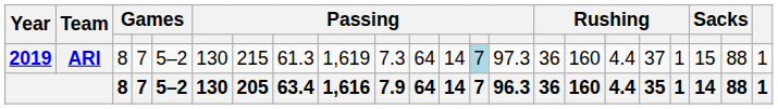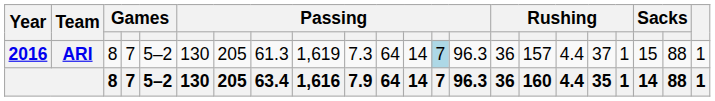 <table class="wikitable" style="text-align:center;">
 <tr>
 <th rowspan="2">Year</th>
 <th rowspan="2">Team</th>
 <th colspan="3">Games</th>
 <th colspan="9">Passing</th>
 <th colspan="5">Rushing</th>
 <th colspan="2">Sacks</th>
 <th rowspan="2"></th>
 </tr>
 <tr>
 <th></th>
 <th></th>
 <th></th>
 <th></th>
 <th></th>
 <th></th>
 <th></th>
 <th></th>
 <th></th>
 <th></th>
 <th></th>
 <th></th>
 <th></th>
 <th></th>
 <th></th>
 <th></th>
 <th></th>
 <th></th>
 <th></th>
 </tr>
 <tr>
-<th><a href='#'>2019</a></th>
+<th><a href='#'>2016</a></th>
 <th><a href='#'>ARI</a></th>
 <td>8</td>
 <td>7</td>
 <td>5–2</td>
 <td>130</td>
-<td>215</td>
+<td>205</td>
 <td>61.3</td>
 <td>1,619</td>
 <td>7.3</td>
 <td>64</td>
 <td>14</td>
 <td style="background: lightblue;">7</td>
-<td>97.3</td>
+<td>96.3</td>
 <td>36</td>
-<td>160</td>
+<td>157</td>
 <td>4.4</td>
 <td>37</td>
 <td>1</td>
 <td>15</td>
 <td>88</td>
 <td>1</td>
 </tr>
 <tr>
 <th colspan="2"></th>
 <th>8</th>
 <th>7</th>
 <th>5–2</th>
 <th>130</th>
 <th>205</th>
 <th>63.4</th>
 <th>1,616</th>
 <th>7.9</th>
 <th>64</th>
 <th>14</th>
 <th>7</th>
 <th>96.3</th>
 <th>36</th>
 <th>160</th>
 <th>4.4</th>
 <th>35</th>
 <th>1</th>
 <th>14</th>
 <th>88</th>
 <th>1</th>
 </tr>
 </table>
